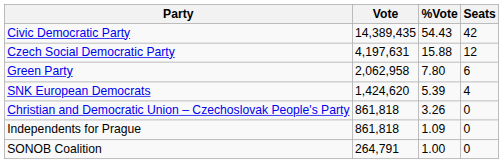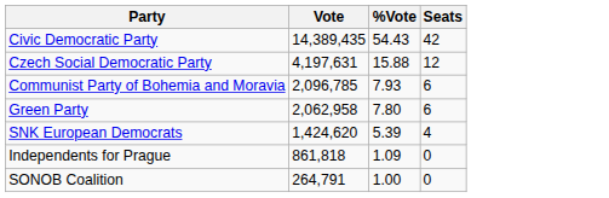 <table class="wikitable">
 <tr>
 <th>Party</th>
 <th>Vote</th>
 <th>%Vote</th>
 <th>Seats</th>
 </tr>
 <tr>
 <td><a href='#'>Civic Democratic Party</a></td>
 <td>14,389,435</td>
 <td>54.43</td>
 <td>42</td>
 </tr>
 <tr>
 <td><a href='#'>Czech Social Democratic Party</a></td>
 <td>4,197,631</td>
 <td>15.88</td>
 <td>12</td>
 </tr>
 <tr>
+<td><a href='#'>Communist Party of Bohemia and Moravia</a></td>
+<td>2,096,785</td>
+<td>7.93</td>
+<td>6</td>
+</tr>
+<tr>
 <td><a href='#'>Green Party</a></td>
 <td>2,062,958</td>
 <td>7.80</td>
 <td>6</td>
 </tr>
 <tr>
 <td><a href='#'>SNK European Democrats</a></td>
 <td>1,424,620</td>
 <td>5.39</td>
 <td>4</td>
-</tr>
-<tr>
-<td><a href='#'>Christian and Democratic Union – Czechoslovak People's Party</a></td>
-<td>861,818</td>
-<td>3.26</td>
-<td>0</td>
 </tr>
 <tr>
 <td>Independents for Prague</td>
 <td>861,818</td>
 <td>1.09</td>
 <td>0</td>
 </tr>
 <tr>
 <td>SONOB Coalition</td>
 <td>264,791</td>
 <td>1.00</td>
 <td>0</td>
 </tr>
 </table>
